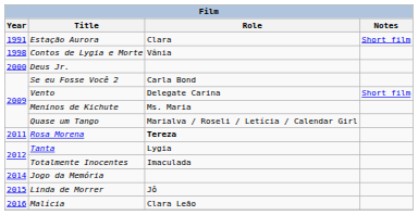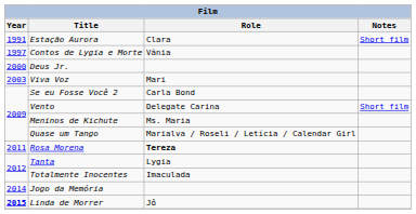 <table class="wikitable" style="font-size: 90%;">
 <tr>
 <th colspan="4" style="background: LightSteelBlue;">Film</th>
 </tr>
 <tr>
 <th>Year</th>
 <th>Title</th>
 <th>Role</th>
 <th>Notes</th>
 </tr>
 <tr>
 <td><a href='#'>1991</a></td>
 <td><em>Estação Aurora</em></td>
 <td>Clara</td>
 <td><a href='#'>Short film</a></td>
 </tr>
 <tr>
-<td><a href='#'>1998</a></td>
+<td><a href='#'>1997</a></td>
 <td><em>Contos de Lygia e Morte</em></td>
 <td>Vânia</td>
 <td></td>
 </tr>
 <tr>
 <td><a href='#'>2000</a></td>
 <td><em>Deus Jr.</em></td>
 <td></td>
+<td></td>
+</tr>
+<tr>
+<td><a href='#'>2003</a></td>
+<td><em>Viva Voz</em></td>
+<td>Mari</td>
 <td></td>
 </tr>
 <tr>
 <td rowspan="4"><a href='#'>2009</a></td>
 <td><em>Se eu Fosse Você 2</em></td>
 <td>Carla Bond</td>
 <td></td>
 </tr>
 <tr>
 <td><em>Vento</em></td>
 <td>Delegate Carina</td>
 <td><a href='#'>Short film</a></td>
 </tr>
 <tr>
 <td><em>Meninos de Kichute</em></td>
 <td>Ms. Maria</td>
 <td></td>
 </tr>
 <tr>
 <td><em>Quase um Tango</em></td>
 <td>Marialva / Roseli / Letícia / Calendar Girl</td>
 <td></td>
 </tr>
 <tr>
 <td><a href='#'>2011</a></td>
 <td><em><a href='#'>Rosa Morena</a></em></td>
 <td><strong>Tereza</strong></td>
 <td></td>
 </tr>
 <tr>
 <td rowspan="2"><a href='#'>2012</a></td>
 <td><em><a href='#'>Tanta</a></em></td>
 <td>Lygia</td>
 <td></td>
 </tr>
 <tr>
 <td><em>Totalmente Inocentes</em></td>
 <td>Imaculada</td>
 <td></td>
 </tr>
 <tr>
 <td><a href='#'>2014</a></td>
 <td><em>Jogo da Memória</em></td>
 <td></td>
 <td></td>
 </tr>
 <tr>
-<td><a href='#'>2015</a></td>
+<td><strong><a href='#'>2015</a></strong></td>
 <td><em>Linda de Morrer</em></td>
 <td>Jô</td>
 <td></td>
 </tr>
 <tr>
-<td><a href='#'>2016</a></td>
-<td><em>Malícia</em></td>
-<td>Clara Leão</td>
-<td></td>
-</tr>
-<tr>
 </tr>
 </table>
